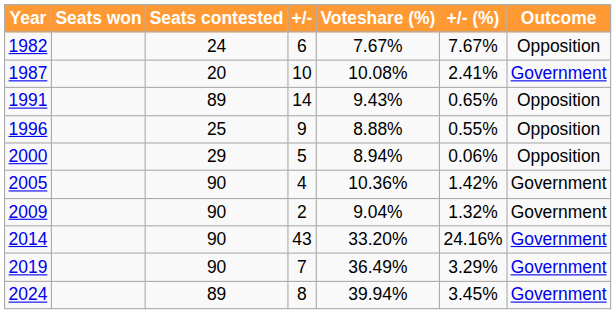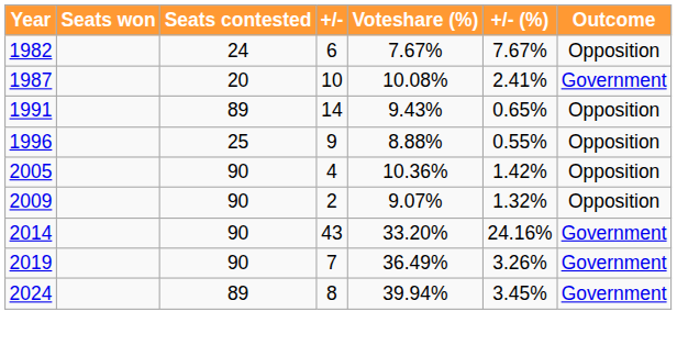 <table class="wikitable" style="text-align:center;">
 <tr>
 <th style="background-color:#FF9933; color:white">Year</th>
 <th style="background-color:#FF9933; color:white">Seats won</th>
 <th style="background-color:#FF9933; color:white">Seats contested</th>
 <th style="background-color:#FF9933; color:white">+/-</th>
 <th style="background-color:#FF9933; color:white">Voteshare (%)</th>
 <th style="background-color:#FF9933; color:white">+/- (%)</th>
 <th style="background-color:#FF9933; color:white">Outcome</th>
 </tr>
 <tr>
 <td><a href='#'>1982</a></td>
 <td></td>
 <td>24</td>
 <td> 6</td>
 <td>7.67%</td>
 <td> 7.67%</td>
 <td>Opposition</td>
 </tr>
 <tr>
 <td><a href='#'>1987</a></td>
 <td></td>
 <td>20</td>
 <td> 10</td>
 <td>10.08%</td>
 <td> 2.41%</td>
 <td><a href='#'>Government</a></td>
 </tr>
 <tr>
 <td><a href='#'>1991</a></td>
 <td></td>
 <td>89</td>
 <td> 14</td>
 <td>9.43%</td>
 <td> 0.65%</td>
 <td>Opposition</td>
 </tr>
 <tr>
 <td><a href='#'>1996</a></td>
 <td></td>
 <td>25</td>
 <td> 9</td>
 <td>8.88%</td>
 <td> 0.55%</td>
 <td>Opposition</td>
 </tr>
 <tr>
-<td><a href='#'>2000</a></td>
-<td></td>
-<td>29</td>
-<td> 5</td>
-<td>8.94%</td>
-<td> 0.06%</td>
-<td>Opposition</td>
-</tr>
-<tr>
 <td><a href='#'>2005</a></td>
 <td></td>
 <td>90</td>
 <td> 4</td>
 <td>10.36%</td>
 <td> 1.42%</td>
-<td>Government</td>
+<td>Opposition</td>
 </tr>
 <tr>
 <td><a href='#'>2009</a></td>
 <td></td>
 <td>90</td>
 <td> 2</td>
-<td>9.04%</td>
+<td>9.07%</td>
 <td> 1.32%</td>
-<td>Government</td>
+<td>Opposition</td>
 </tr>
 <tr>
 <td><a href='#'>2014</a></td>
 <td></td>
 <td>90</td>
 <td> 43</td>
 <td>33.20%</td>
 <td> 24.16%</td>
 <td><a href='#'>Government</a></td>
 </tr>
 <tr>
 <td><a href='#'>2019</a></td>
 <td></td>
 <td>90</td>
 <td> 7</td>
 <td>36.49%</td>
-<td> 3.29%</td>
+<td> 3.26%</td>
 <td><a href='#'>Government</a></td>
 </tr>
 <tr>
 <td><a href='#'>2024</a></td>
 <td></td>
 <td>89</td>
 <td> 8</td>
 <td>39.94%</td>
 <td> 3.45%</td>
 <td><a href='#'>Government</a></td>
 </tr>
 </table>
